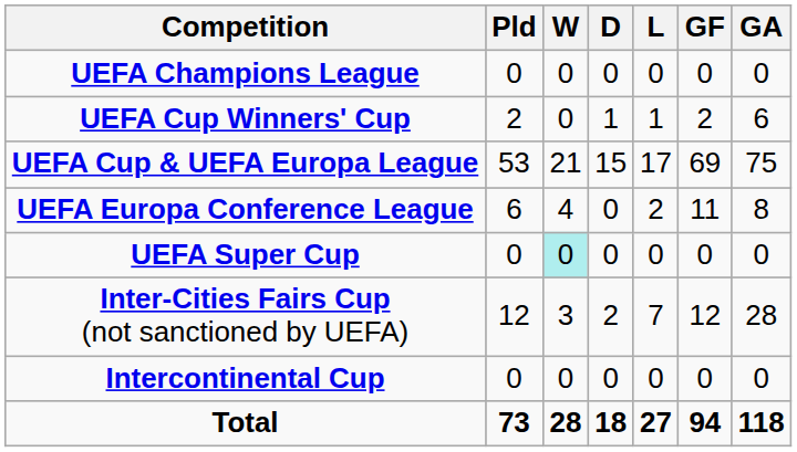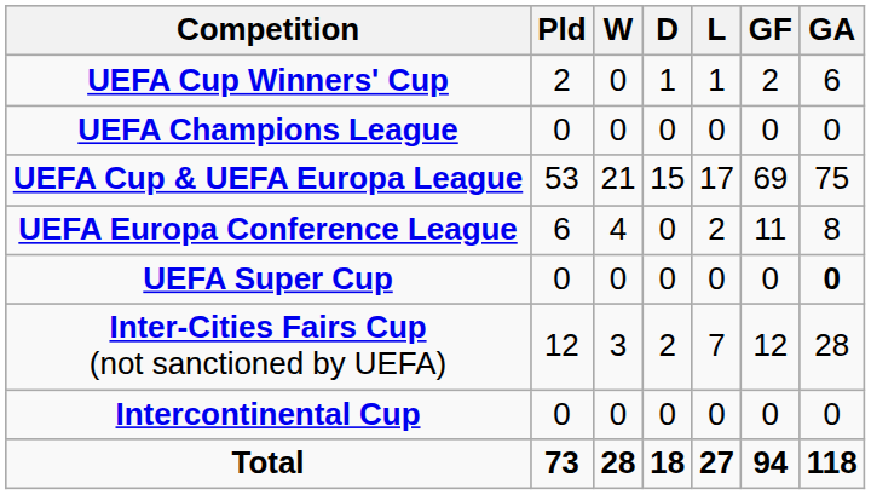 <table class="wikitable sortable" style="text-align: center;">
 <tr>
 <th>Competition</th>
 <th>Pld</th>
 <th>W</th>
 <th>D</th>
 <th>L</th>
 <th>GF</th>
 <th>GA</th>
 </tr>
 <tr>
+<td><strong><a href='#'>UEFA Cup Winners' Cup</a></strong></td>
+<td>2</td>
+<td>0</td>
+<td>1</td>
+<td>1</td>
+<td>2</td>
+<td>6</td>
+</tr>
+<tr>
 <td><strong><a href='#'>UEFA Champions League</a></strong></td>
 <td>0</td>
 <td>0</td>
 <td>0</td>
 <td>0</td>
 <td>0</td>
 <td>0</td>
-</tr>
-<tr>
-<td><strong><a href='#'>UEFA Cup Winners' Cup</a></strong></td>
-<td>2</td>
-<td>0</td>
-<td>1</td>
-<td>1</td>
-<td>2</td>
-<td>6</td>
 </tr>
 <tr>
 <td><strong><a href='#'>UEFA Cup & UEFA Europa League</a></strong></td>
 <td>53</td>
 <td>21</td>
 <td>15</td>
 <td>17</td>
 <td>69</td>
 <td>75</td>
 </tr>
 <tr>
 <td><strong><a href='#'>UEFA Europa Conference League</a></strong></td>
 <td>6</td>
 <td>4</td>
 <td>0</td>
 <td>2</td>
 <td>11</td>
 <td>8</td>
 </tr>
 <tr>
 <td><strong><a href='#'>UEFA Super Cup</a></strong></td>
 <td>0</td>
-<td style="background: paleturquoise;">0</td>
 <td>0</td>
 <td>0</td>
 <td>0</td>
 <td>0</td>
+<td><strong>0</strong></td>
 </tr>
 <tr>
 <td><strong><a href='#'>Inter-Cities Fairs Cup</a></strong><br>(not sanctioned by UEFA)</td>
 <td>12</td>
 <td>3</td>
 <td>2</td>
 <td>7</td>
 <td>12</td>
 <td>28</td>
 </tr>
 <tr>
 <td><strong><a href='#'>Intercontinental Cup</a></strong></td>
 <td>0</td>
 <td>0</td>
 <td>0</td>
 <td>0</td>
 <td>0</td>
 <td>0</td>
 </tr>
 <tr>
 <td><strong>Total</strong></td>
 <td><strong>73</strong></td>
 <td><strong>28</strong></td>
 <td><strong>18</strong></td>
 <td><strong>27</strong></td>
 <td><strong>94</strong></td>
 <td><strong>118</strong></td>
 </tr>
 </table>
